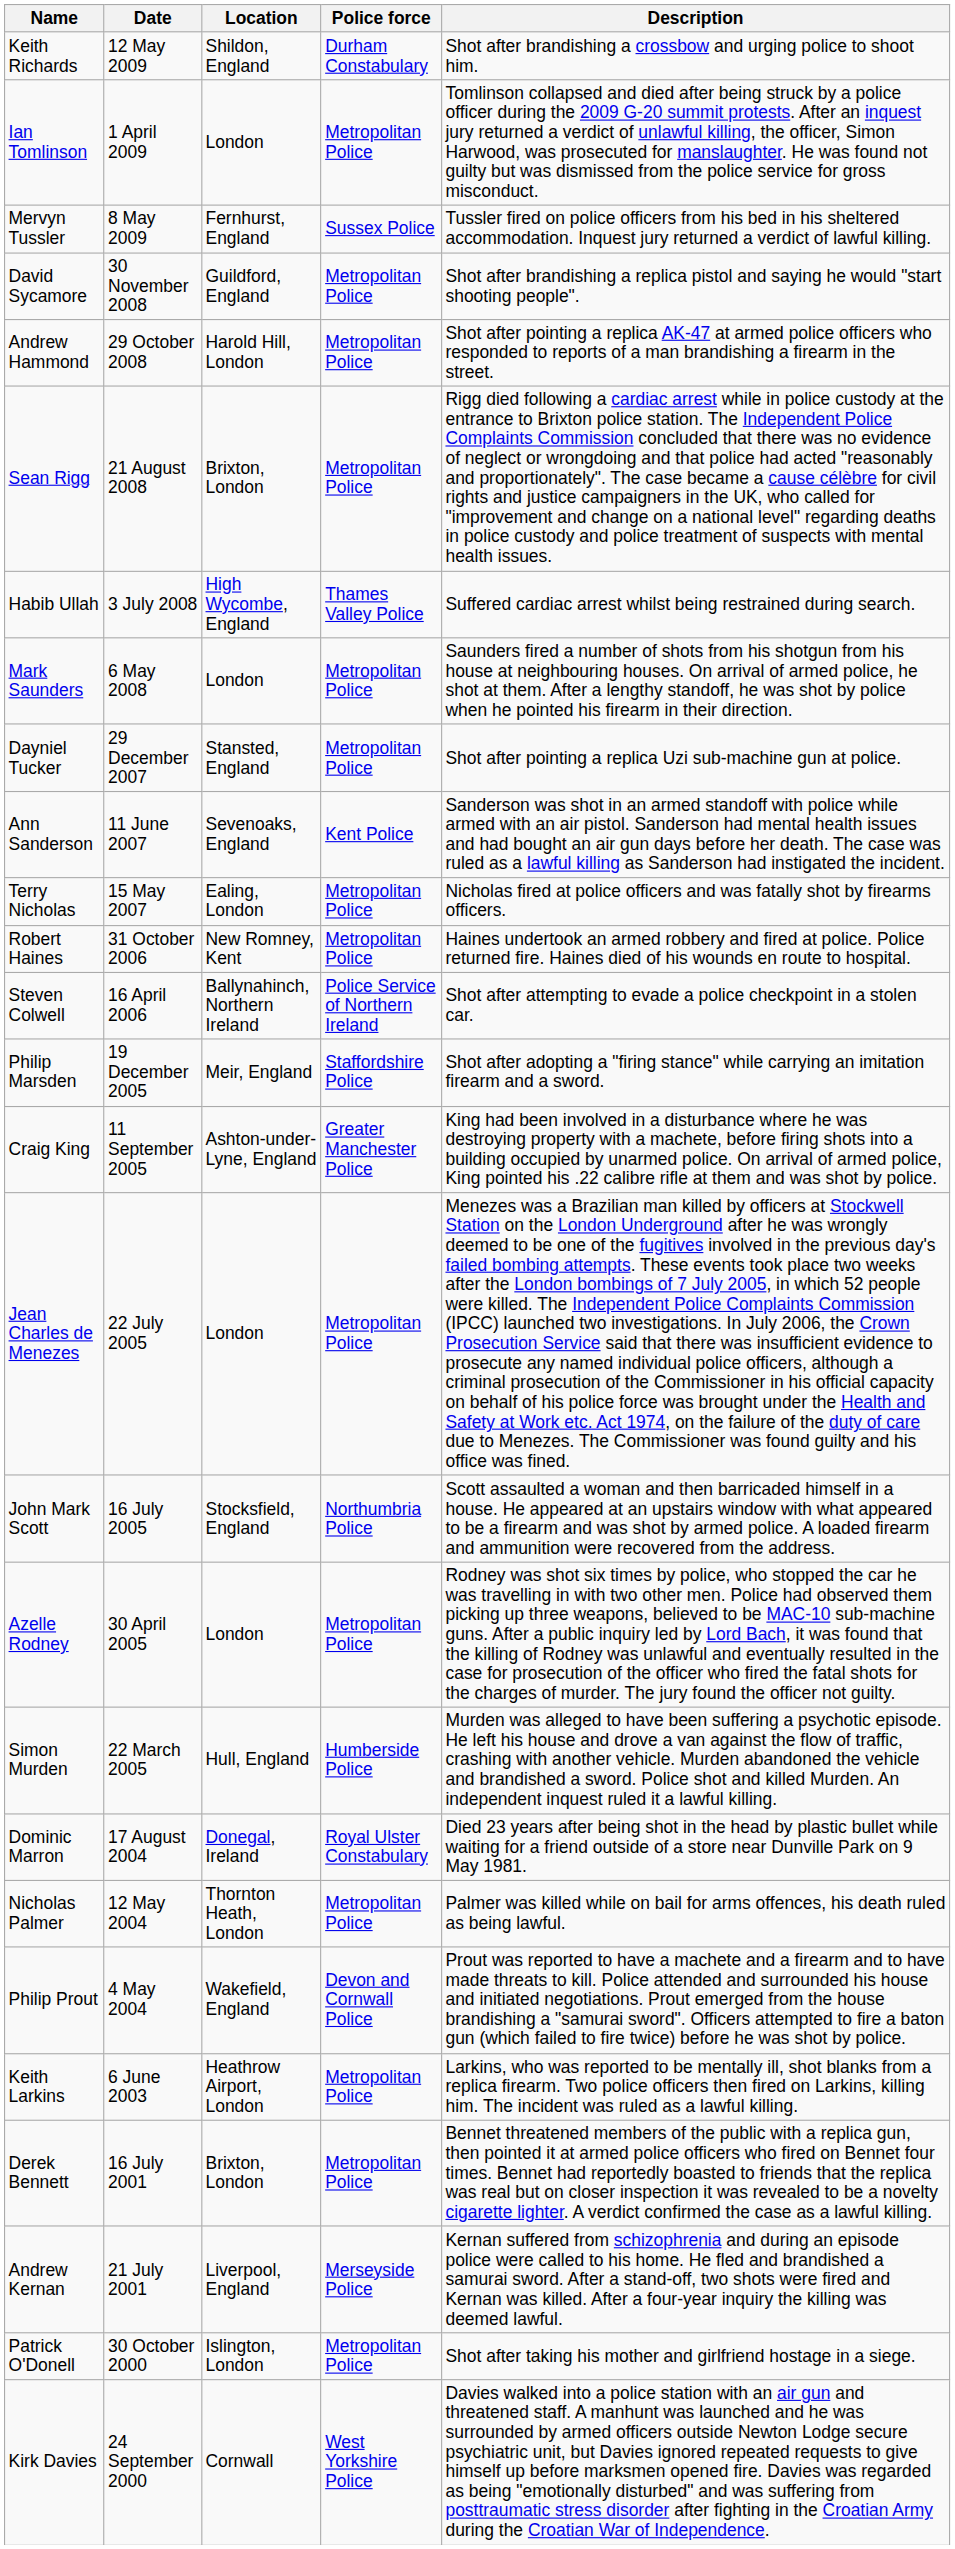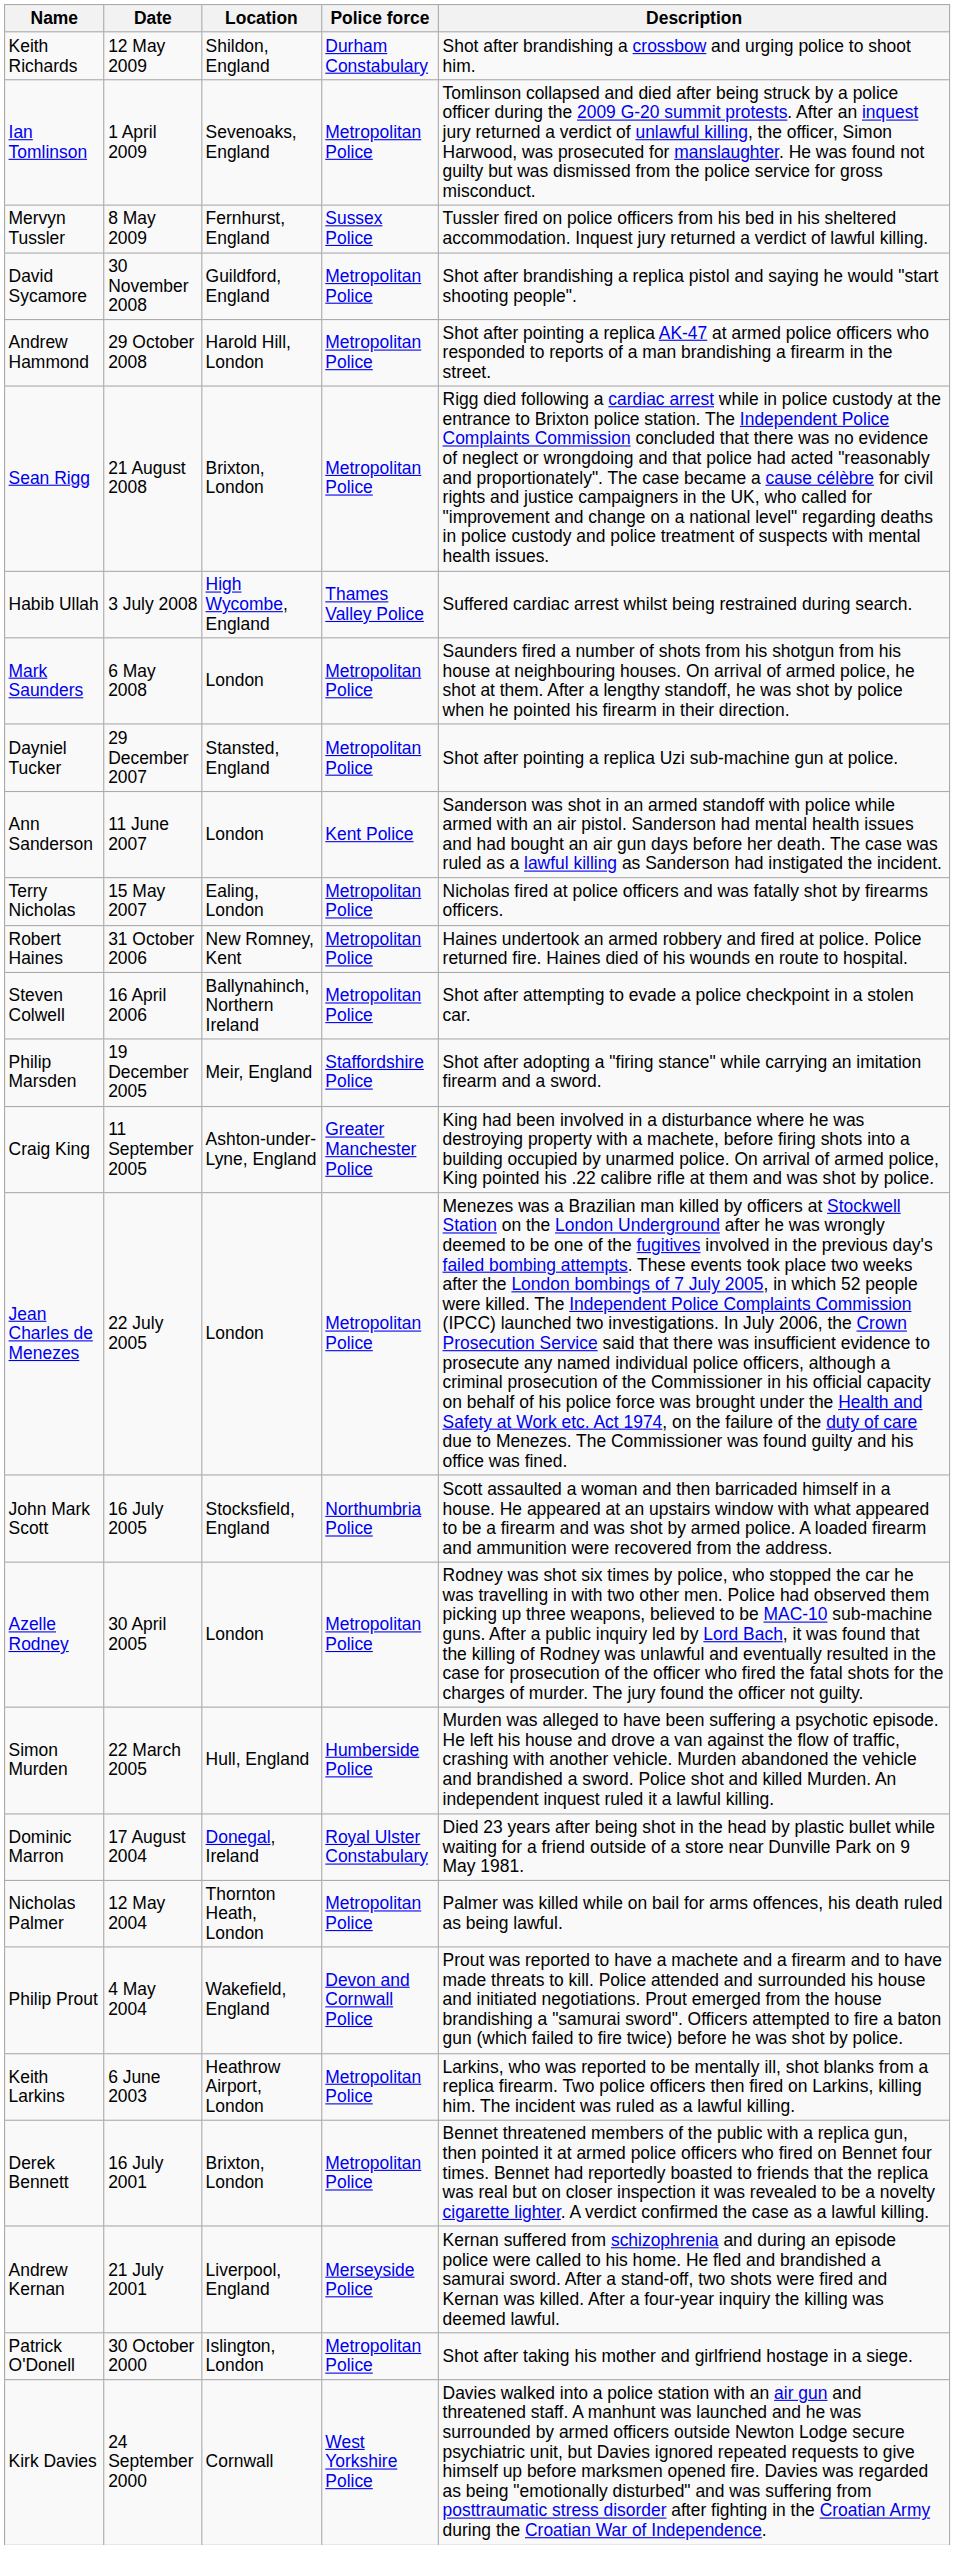 <table class="wikitable sortable static-row-numbers static-row-header-text">
 <tr>
 <th>Name</th>
 <th>Date</th>
 <th>Location</th>
 <th>Police force</th>
 <th>Description</th>
 </tr>
 <tr>
 <td>Keith Richards</td>
 <td>12 May 2009</td>
 <td>Shildon, England</td>
 <td><a href='#'>Durham Constabulary</a></td>
 <td>Shot after brandishing a <a href='#'>crossbow</a> and urging police to shoot him.</td>
 </tr>
 <tr>
 <td><a href='#'>Ian Tomlinson</a></td>
 <td>1 April 2009</td>
-<td>London</td>
+<td>Sevenoaks, England</td>
 <td><a href='#'>Metropolitan Police</a></td>
 <td>Tomlinson collapsed and died after being struck by a police officer during the <a href='#'>2009 G-20 summit protests</a>. After an <a href='#'>inquest</a> jury returned a verdict of <a href='#'>unlawful killing</a>, the officer, Simon Harwood, was prosecuted for <a href='#'>manslaughter</a>. He was found not guilty but was dismissed from the police service for gross misconduct.</td>
 </tr>
 <tr>
 <td>Mervyn Tussler</td>
 <td>8 May 2009</td>
 <td>Fernhurst, England</td>
 <td><a href='#'>Sussex Police</a></td>
 <td>Tussler fired on police officers from his bed in his sheltered accommodation. Inquest jury returned a verdict of lawful killing.</td>
 </tr>
 <tr>
 <td>David Sycamore</td>
 <td>30 November 2008</td>
 <td>Guildford, England</td>
 <td><a href='#'>Metropolitan Police</a></td>
 <td>Shot after brandishing a replica pistol and saying he would "start shooting people".</td>
 </tr>
 <tr>
 <td>Andrew Hammond</td>
 <td>29 October 2008</td>
 <td>Harold Hill, London</td>
 <td><a href='#'>Metropolitan Police</a></td>
 <td>Shot after pointing a replica <a href='#'>AK-47</a> at armed police officers who responded to reports of a man brandishing a firearm in the street.</td>
 </tr>
 <tr>
 <td><a href='#'>Sean Rigg</a></td>
 <td>21 August 2008</td>
 <td>Brixton, London</td>
 <td><a href='#'>Metropolitan Police</a></td>
 <td>Rigg died following a <a href='#'>cardiac arrest</a> while in police custody at the entrance to Brixton police station. The <a href='#'>Independent Police Complaints Commission</a> concluded that there was no evidence of neglect or wrongdoing and that police had acted "reasonably and proportionately". The case became a <a href='#'>cause célèbre</a> for civil rights and justice campaigners in the UK, who called for "improvement and change on a national level" regarding deaths in police custody and police treatment of suspects with mental health issues.</td>
 </tr>
 <tr>
 <td>Habib Ullah</td>
 <td>3 July 2008</td>
 <td><a href='#'>High Wycombe</a>, England</td>
 <td><a href='#'>Thames Valley Police</a></td>
 <td>Suffered cardiac arrest whilst being restrained during search.</td>
 </tr>
 <tr>
 <td><a href='#'>Mark Saunders</a></td>
 <td>6 May 2008</td>
 <td>London</td>
 <td><a href='#'>Metropolitan Police</a></td>
 <td>Saunders fired a number of shots from his shotgun from his house at neighbouring houses. On arrival of armed police, he shot at them. After a lengthy standoff, he was shot by police when he pointed his firearm in their direction.</td>
 </tr>
 <tr>
 <td>Dayniel Tucker</td>
 <td>29 December 2007</td>
 <td>Stansted, England</td>
 <td><a href='#'>Metropolitan Police</a></td>
 <td>Shot after pointing a replica Uzi sub-machine gun at police.</td>
 </tr>
 <tr>
 <td>Ann Sanderson</td>
 <td>11 June 2007</td>
-<td>Sevenoaks, England</td>
+<td>London</td>
 <td><a href='#'>Kent Police</a></td>
 <td>Sanderson was shot in an armed standoff with police while armed with an air pistol. Sanderson had mental health issues and had bought an air gun days before her death. The case was ruled as a <a href='#'>lawful killing</a> as Sanderson had instigated the incident.</td>
 </tr>
 <tr>
 <td>Terry Nicholas</td>
 <td>15 May 2007</td>
 <td>Ealing, London</td>
 <td><a href='#'>Metropolitan Police</a></td>
 <td>Nicholas fired at police officers and was fatally shot by firearms officers.</td>
 </tr>
 <tr>
 <td>Robert Haines</td>
 <td>31 October 2006</td>
 <td>New Romney, Kent</td>
 <td><a href='#'>Metropolitan Police</a></td>
 <td>Haines undertook an armed robbery and fired at police. Police returned fire. Haines died of his wounds en route to hospital.</td>
 </tr>
 <tr>
 <td>Steven Colwell</td>
 <td>16 April 2006</td>
 <td>Ballynahinch, Northern Ireland</td>
-<td><a href='#'>Police Service of Northern Ireland</a></td>
+<td><a href='#'>Metropolitan Police</a></td>
 <td>Shot after attempting to evade a police checkpoint in a stolen car.</td>
 </tr>
 <tr>
 <td>Philip Marsden</td>
 <td>19 December 2005</td>
 <td>Meir, England</td>
 <td><a href='#'>Staffordshire Police</a></td>
 <td>Shot after adopting a "firing stance" while carrying an imitation firearm and a sword.</td>
 </tr>
 <tr>
 <td>Craig King</td>
 <td>11 September 2005</td>
 <td>Ashton-under-Lyne, England</td>
 <td><a href='#'>Greater Manchester Police</a></td>
 <td>King had been involved in a disturbance where he was destroying property with a machete, before firing shots into a building occupied by unarmed police. On arrival of armed police, King pointed his .22 calibre rifle at them and was shot by police.</td>
 </tr>
 <tr>
 <td><a href='#'>Jean Charles de Menezes</a></td>
 <td>22 July 2005</td>
 <td>London</td>
 <td><a href='#'>Metropolitan Police</a></td>
 <td>Menezes was a Brazilian man killed by officers at <a href='#'>Stockwell Station</a> on the <a href='#'>London Underground</a> after he was wrongly deemed to be one of the <a href='#'>fugitives</a> involved in the previous day's <a href='#'>failed bombing attempts</a>. These events took place two weeks after the <a href='#'>London bombings of 7 July 2005</a>, in which 52 people were killed. The <a href='#'>Independent Police Complaints Commission</a> (IPCC) launched two investigations. In July 2006, the <a href='#'>Crown Prosecution Service</a> said that there was insufficient evidence to prosecute any named individual police officers, although a criminal prosecution of the Commissioner in his official capacity on behalf of his police force was brought under the <a href='#'>Health and Safety at Work etc. Act 1974</a>, on the failure of the <a href='#'>duty of care</a> due to Menezes. The Commissioner was found guilty and his office was fined.</td>
 </tr>
 <tr>
 <td>John Mark Scott</td>
 <td>16 July 2005</td>
 <td>Stocksfield, England</td>
 <td><a href='#'>Northumbria Police</a></td>
 <td>Scott assaulted a woman and then barricaded himself in a house. He appeared at an upstairs window with what appeared to be a firearm and was shot by armed police. A loaded firearm and ammunition were recovered from the address.</td>
 </tr>
 <tr>
 <td><a href='#'>Azelle Rodney</a></td>
 <td>30 April 2005</td>
 <td>London</td>
 <td><a href='#'>Metropolitan Police</a></td>
 <td>Rodney was shot six times by police, who stopped the car he was travelling in with two other men. Police had observed them picking up three weapons, believed to be <a href='#'>MAC-10</a> sub-machine guns. After a public inquiry led by <a href='#'>Lord Bach</a>, it was found that the killing of Rodney was unlawful and eventually resulted in the case for prosecution of the officer who fired the fatal shots for the charges of murder. The jury found the officer not guilty.</td>
 </tr>
 <tr>
 <td>Simon Murden</td>
 <td>22 March 2005</td>
 <td>Hull, England</td>
 <td><a href='#'>Humberside Police</a></td>
 <td>Murden was alleged to have been suffering a psychotic episode. He left his house and drove a van against the flow of traffic, crashing with another vehicle. Murden abandoned the vehicle and brandished a sword. Police shot and killed Murden. An independent inquest ruled it a lawful killing.</td>
 </tr>
 <tr>
 <td>Dominic Marron</td>
 <td>17 August 2004</td>
 <td><a href='#'>Donegal</a>, Ireland</td>
 <td><a href='#'>Royal Ulster Constabulary</a></td>
 <td>Died 23 years after being shot in the head by plastic bullet while waiting for a friend outside of a store near Dunville Park on 9 May 1981.</td>
 </tr>
 <tr>
 <td>Nicholas Palmer</td>
 <td>12 May 2004</td>
 <td>Thornton Heath, London</td>
 <td><a href='#'>Metropolitan Police</a></td>
 <td>Palmer was killed while on bail for arms offences, his death ruled as being lawful.</td>
 </tr>
 <tr>
 <td>Philip Prout</td>
 <td>4 May 2004</td>
 <td>Wakefield, England</td>
 <td><a href='#'>Devon and Cornwall Police</a></td>
 <td>Prout was reported to have a machete and a firearm and to have made threats to kill. Police attended and surrounded his house and initiated negotiations. Prout emerged from the house brandishing a "samurai sword". Officers attempted to fire a baton gun (which failed to fire twice) before he was shot by police.</td>
 </tr>
 <tr>
 <td>Keith Larkins</td>
 <td>6 June 2003</td>
 <td>Heathrow Airport, London</td>
 <td><a href='#'>Metropolitan Police</a></td>
 <td>Larkins, who was reported to be mentally ill, shot blanks from a replica firearm. Two police officers then fired on Larkins, killing him. The incident was ruled as a lawful killing.</td>
 </tr>
 <tr>
 <td>Derek Bennett</td>
 <td>16 July 2001</td>
 <td>Brixton, London</td>
 <td><a href='#'>Metropolitan Police</a></td>
 <td>Bennet threatened members of the public with a replica gun, then pointed it at armed police officers who fired on Bennet four times. Bennet had reportedly boasted to friends that the replica was real but on closer inspection it was revealed to be a novelty <a href='#'>cigarette lighter</a>. A verdict confirmed the case as a lawful killing.</td>
 </tr>
 <tr>
 <td>Andrew Kernan</td>
 <td>21 July 2001</td>
 <td>Liverpool, England</td>
 <td><a href='#'>Merseyside Police</a></td>
 <td>Kernan suffered from <a href='#'>schizophrenia</a> and during an episode police were called to his home. He fled and brandished a samurai sword. After a stand-off, two shots were fired and Kernan was killed. After a four-year inquiry the killing was deemed lawful.</td>
 </tr>
 <tr>
 <td>Patrick O'Donell</td>
 <td>30 October 2000</td>
 <td>Islington, London</td>
 <td><a href='#'>Metropolitan Police</a></td>
 <td>Shot after taking his mother and girlfriend hostage in a siege.</td>
 </tr>
 <tr>
 <td>Kirk Davies</td>
 <td>24 September 2000</td>
 <td>Cornwall</td>
 <td><a href='#'>West Yorkshire Police</a></td>
 <td>Davies walked into a police station with an <a href='#'>air gun</a> and threatened staff. A manhunt was launched and he was surrounded by armed officers outside Newton Lodge secure psychiatric unit, but Davies ignored repeated requests to give himself up before marksmen opened fire. Davies was regarded as being "emotionally disturbed" and was suffering from <a href='#'>posttraumatic stress disorder</a> after fighting in the <a href='#'>Croatian Army</a> during the <a href='#'>Croatian War of Independence</a>.</td>
 </tr>
 </table>
